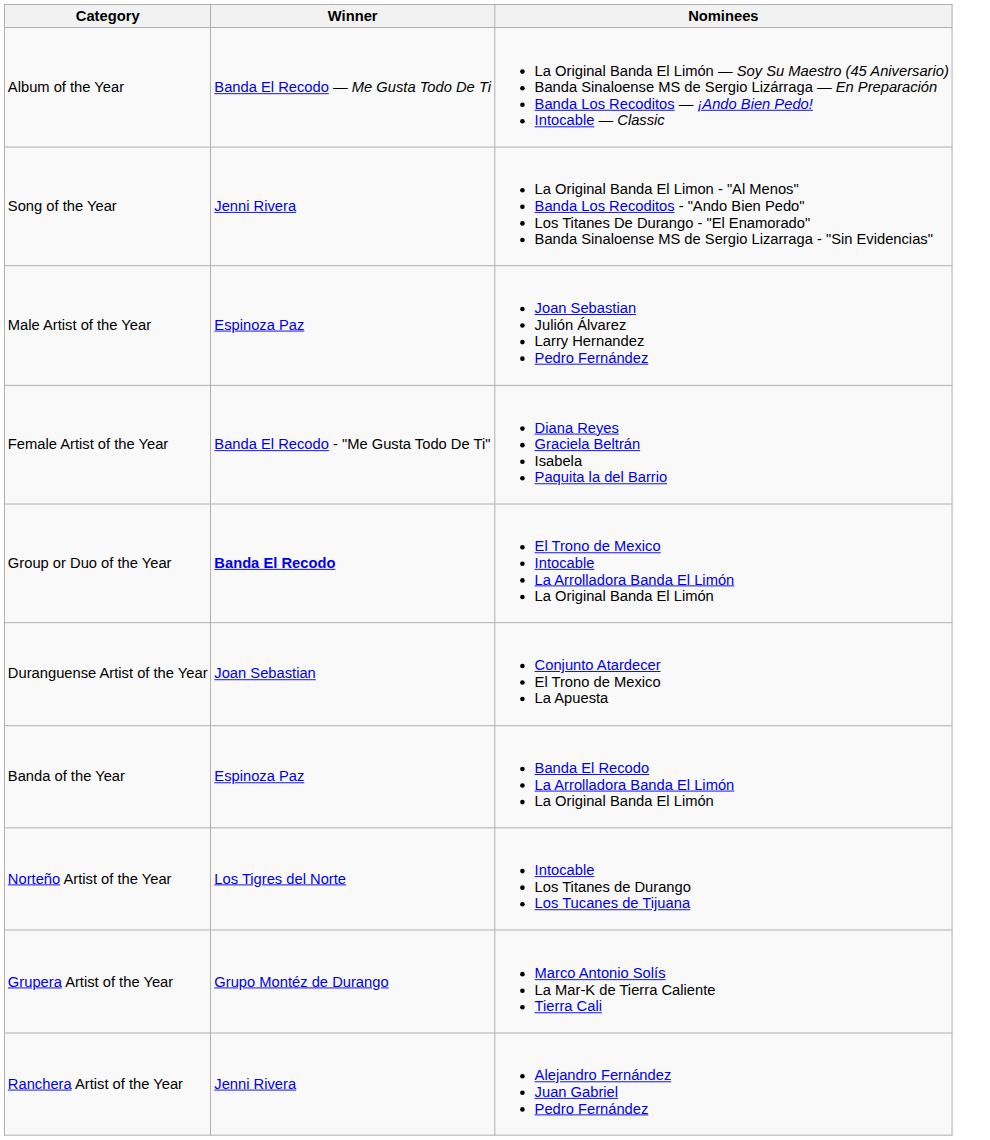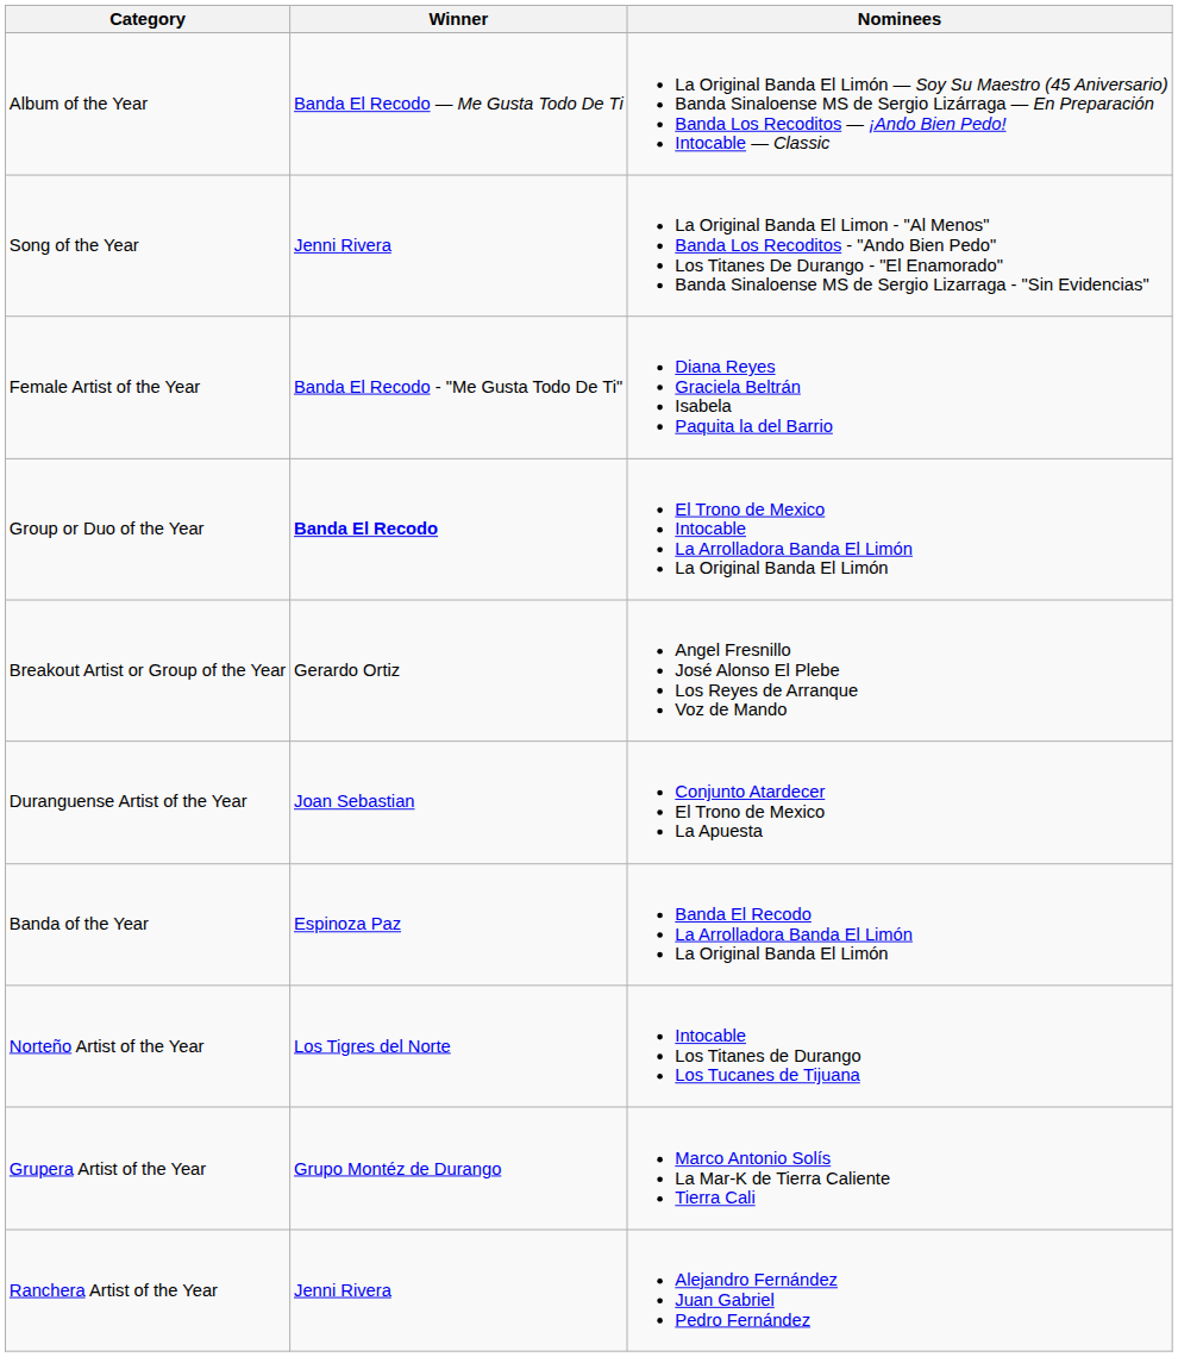 <table class="wikitable">
 <tr>
 <th>Category</th>
 <th>Winner</th>
 <th>Nominees</th>
 </tr>
 <tr>
 <td>Album of the Year</td>
 <td><a href='#'>Banda El Recodo</a> — <em>Me Gusta Todo De Ti</em></td>
 <td><br><ul><li>La Original Banda El Limón — <em>Soy Su Maestro (45 Aniversario)</em></li><li>Banda Sinaloense MS de Sergio Lizárraga — <em>En Preparación</em></li><li><a href='#'>Banda Los Recoditos</a> — <em><a href='#'>¡Ando Bien Pedo!</a></em></li><li><a href='#'>Intocable</a> — <em>Classic</em></li></ul></td>
 </tr>
 <tr>
 <td>Song of the Year</td>
 <td><a href='#'>Jenni Rivera</a></td>
 <td><br><ul><li>La Original Banda El Limon - "Al Menos"</li><li><a href='#'>Banda Los Recoditos</a> - "Ando Bien Pedo"</li><li>Los Titanes De Durango - "El Enamorado"</li><li>Banda Sinaloense MS de Sergio Lizarraga - "Sin Evidencias"</li></ul></td>
 </tr>
 <tr>
-<td>Male Artist of the Year</td>
-<td><a href='#'>Espinoza Paz</a></td>
-<td><br><ul><li><a href='#'>Joan Sebastian</a></li><li>Julión Álvarez</li><li>Larry Hernandez</li><li><a href='#'>Pedro Fernández</a></li></ul></td>
-</tr>
-<tr>
 <td>Female Artist of the Year</td>
 <td><a href='#'>Banda El Recodo</a> - "Me Gusta Todo De Ti"</td>
 <td><br><ul><li><a href='#'>Diana Reyes</a></li><li><a href='#'>Graciela Beltrán</a></li><li>Isabela</li><li><a href='#'>Paquita la del Barrio</a></li></ul></td>
 </tr>
 <tr>
 <td>Group or Duo of the Year</td>
 <td><strong><a href='#'>Banda El Recodo</a></strong></td>
 <td><br><ul><li><a href='#'>El Trono de Mexico</a></li><li><a href='#'>Intocable</a></li><li><a href='#'>La Arrolladora Banda El Limón</a></li><li>La Original Banda El Limón</li></ul></td>
+</tr>
+<tr>
+<td>Breakout Artist or Group of the Year</td>
+<td>Gerardo Ortiz</td>
+<td><br><ul><li>Angel Fresnillo</li><li>José Alonso El Plebe</li><li>Los Reyes de Arranque</li><li>Voz de Mando</li></ul></td>
 </tr>
 <tr>
 <td>Duranguense Artist of the Year</td>
 <td><a href='#'>Joan Sebastian</a></td>
 <td><br><ul><li><a href='#'>Conjunto Atardecer</a></li><li>El Trono de Mexico</li><li>La Apuesta</li></ul></td>
 </tr>
 <tr>
 <td>Banda of the Year</td>
 <td><a href='#'>Espinoza Paz</a></td>
 <td><br><ul><li><a href='#'>Banda El Recodo</a></li><li><a href='#'>La Arrolladora Banda El Limón</a></li><li>La Original Banda El Limón</li></ul></td>
 </tr>
 <tr>
 <td><a href='#'>Norteño</a> Artist of the Year</td>
 <td><a href='#'>Los Tigres del Norte</a></td>
 <td><br><ul><li><a href='#'>Intocable</a></li><li>Los Titanes de Durango</li><li><a href='#'>Los Tucanes de Tijuana</a></li></ul></td>
 </tr>
 <tr>
 <td><a href='#'>Grupera</a> Artist of the Year</td>
 <td><a href='#'>Grupo Montéz de Durango</a></td>
 <td><br><ul><li><a href='#'>Marco Antonio Solís</a></li><li>La Mar-K de Tierra Caliente</li><li><a href='#'>Tierra Cali</a></li></ul></td>
 </tr>
 <tr>
 <td><a href='#'>Ranchera</a> Artist of the Year</td>
 <td><a href='#'>Jenni Rivera</a></td>
 <td><br><ul><li><a href='#'>Alejandro Fernández</a></li><li><a href='#'>Juan Gabriel</a></li><li><a href='#'>Pedro Fernández</a></li></ul></td>
 </tr>
 </table>
